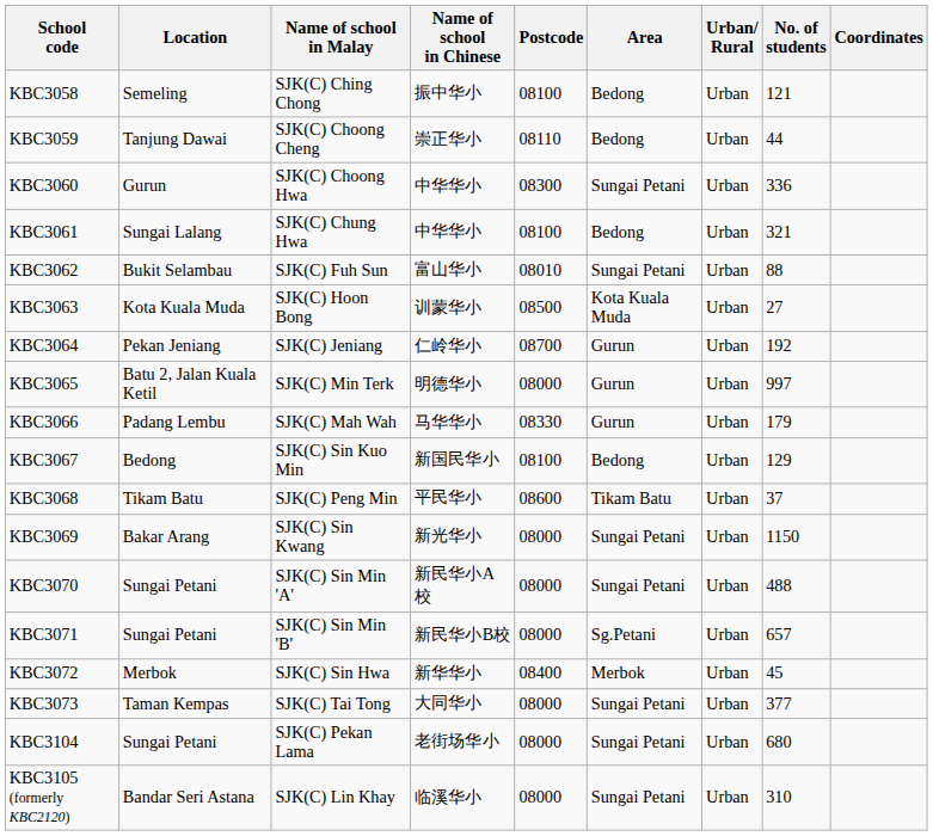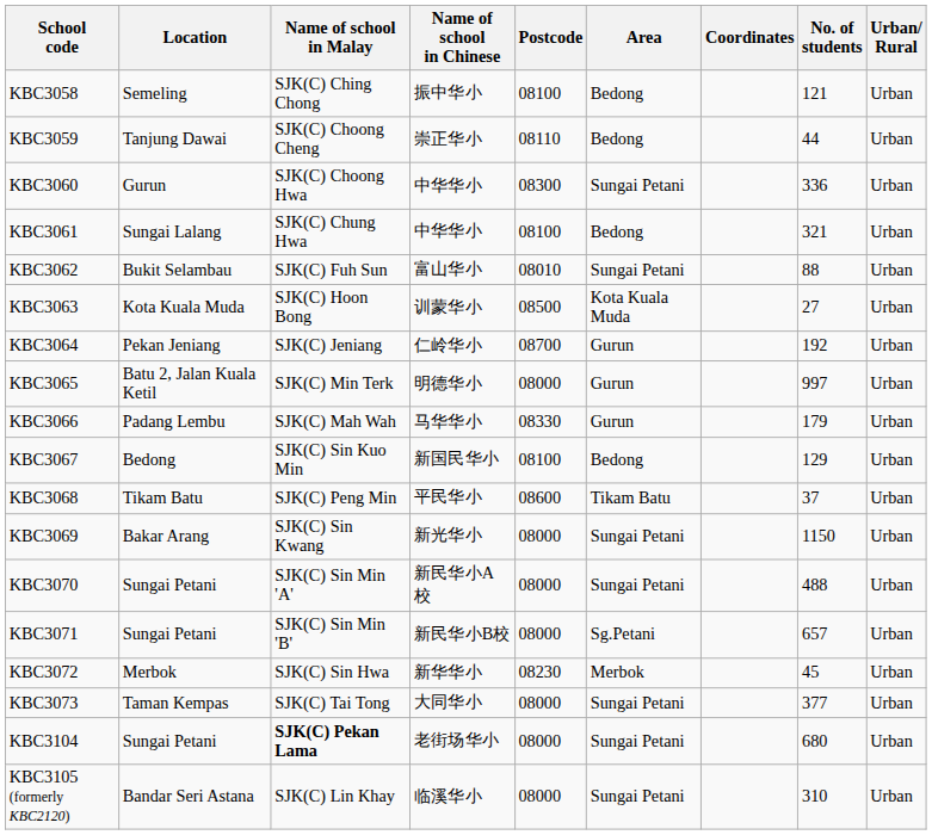 <table class="wikitable sortable">
 <tr>
 <th>School<br>code</th>
 <th>Location</th>
 <th>Name of school<br>in Malay</th>
 <th>Name of school<br>in Chinese</th>
 <th>Postcode</th>
 <th>Area</th>
+<th>Coordinates</th>
+<th>No. of<br>students</th>
 <th>Urban/<br>Rural</th>
-<th>No. of<br>students</th>
-<th>Coordinates</th>
 </tr>
 <tr>
 <td>KBC3058</td>
 <td>Semeling</td>
 <td>SJK(C) Ching Chong</td>
 <td>振中华小</td>
 <td>08100</td>
 <td>Bedong</td>
+<td></td>
+<td>121</td>
 <td>Urban</td>
-<td>121</td>
-<td></td>
 </tr>
 <tr>
 <td>KBC3059</td>
 <td>Tanjung Dawai</td>
 <td>SJK(C) Choong Cheng</td>
 <td>崇正华小</td>
 <td>08110</td>
 <td>Bedong</td>
+<td></td>
+<td>44</td>
 <td>Urban</td>
-<td>44</td>
-<td></td>
 </tr>
 <tr>
 <td>KBC3060</td>
 <td>Gurun</td>
 <td>SJK(C) Choong Hwa</td>
 <td>中华华小</td>
 <td>08300</td>
 <td>Sungai Petani</td>
+<td></td>
+<td>336</td>
 <td>Urban</td>
-<td>336</td>
-<td></td>
 </tr>
 <tr>
 <td>KBC3061</td>
 <td>Sungai Lalang</td>
 <td>SJK(C) Chung Hwa</td>
 <td>中华华小</td>
 <td>08100</td>
 <td>Bedong</td>
+<td></td>
+<td>321</td>
 <td>Urban</td>
-<td>321</td>
-<td></td>
 </tr>
 <tr>
 <td>KBC3062</td>
 <td>Bukit Selambau</td>
 <td>SJK(C) Fuh Sun</td>
 <td>富山华小</td>
 <td>08010</td>
 <td>Sungai Petani</td>
+<td></td>
+<td>88</td>
 <td>Urban</td>
-<td>88</td>
-<td></td>
 </tr>
 <tr>
 <td>KBC3063</td>
 <td>Kota Kuala Muda</td>
 <td>SJK(C) Hoon Bong</td>
 <td>训蒙华小</td>
 <td>08500</td>
 <td>Kota Kuala Muda</td>
+<td></td>
+<td>27</td>
 <td>Urban</td>
-<td>27</td>
-<td></td>
 </tr>
 <tr>
 <td>KBC3064</td>
 <td>Pekan Jeniang</td>
 <td>SJK(C) Jeniang</td>
 <td>仁岭华小</td>
 <td>08700</td>
 <td>Gurun</td>
+<td></td>
+<td>192</td>
 <td>Urban</td>
-<td>192</td>
-<td></td>
 </tr>
 <tr>
 <td>KBC3065</td>
 <td>Batu 2, Jalan Kuala Ketil</td>
 <td>SJK(C) Min Terk</td>
 <td>明德华小</td>
 <td>08000</td>
 <td>Gurun</td>
+<td></td>
+<td>997</td>
 <td>Urban</td>
-<td>997</td>
-<td></td>
 </tr>
 <tr>
 <td>KBC3066</td>
 <td>Padang Lembu</td>
 <td>SJK(C) Mah Wah</td>
 <td>马华华小</td>
 <td>08330</td>
 <td>Gurun</td>
+<td></td>
+<td>179</td>
 <td>Urban</td>
-<td>179</td>
-<td></td>
 </tr>
 <tr>
 <td>KBC3067</td>
 <td>Bedong</td>
 <td>SJK(C) Sin Kuo Min</td>
 <td>新国民华小</td>
 <td>08100</td>
 <td>Bedong</td>
+<td></td>
+<td>129</td>
 <td>Urban</td>
-<td>129</td>
-<td></td>
 </tr>
 <tr>
 <td>KBC3068</td>
 <td>Tikam Batu</td>
 <td>SJK(C) Peng Min</td>
 <td>平民华小</td>
 <td>08600</td>
 <td>Tikam Batu</td>
+<td></td>
+<td>37</td>
 <td>Urban</td>
-<td>37</td>
-<td></td>
 </tr>
 <tr>
 <td>KBC3069</td>
 <td>Bakar Arang</td>
 <td>SJK(C) Sin Kwang</td>
 <td>新光华小</td>
 <td>08000</td>
 <td>Sungai Petani</td>
+<td></td>
+<td>1150</td>
 <td>Urban</td>
-<td>1150</td>
-<td></td>
 </tr>
 <tr>
 <td>KBC3070</td>
 <td>Sungai Petani</td>
 <td>SJK(C) Sin Min 'A'</td>
 <td>新民华小A校</td>
 <td>08000</td>
 <td>Sungai Petani</td>
+<td></td>
+<td>488</td>
 <td>Urban</td>
-<td>488</td>
-<td></td>
 </tr>
 <tr>
 <td>KBC3071</td>
 <td>Sungai Petani</td>
 <td>SJK(C) Sin Min 'B'</td>
 <td>新民华小B校</td>
 <td>08000</td>
 <td>Sg.Petani</td>
+<td></td>
+<td>657</td>
 <td>Urban</td>
-<td>657</td>
-<td></td>
 </tr>
 <tr>
 <td>KBC3072</td>
 <td>Merbok</td>
 <td>SJK(C) Sin Hwa</td>
 <td>新华华小</td>
-<td>08400</td>
+<td>08230</td>
 <td>Merbok</td>
+<td></td>
+<td>45</td>
 <td>Urban</td>
-<td>45</td>
-<td></td>
 </tr>
 <tr>
 <td>KBC3073</td>
 <td>Taman Kempas</td>
 <td>SJK(C) Tai Tong</td>
 <td>大同华小</td>
 <td>08000</td>
 <td>Sungai Petani</td>
+<td></td>
+<td>377</td>
 <td>Urban</td>
-<td>377</td>
-<td></td>
 </tr>
 <tr>
 <td>KBC3104</td>
 <td>Sungai Petani</td>
-<td>SJK(C) Pekan Lama</td>
+<td><strong>SJK(C) Pekan Lama</strong></td>
 <td>老街场华小</td>
 <td>08000</td>
 <td>Sungai Petani</td>
+<td></td>
+<td>680</td>
 <td>Urban</td>
-<td>680</td>
-<td></td>
 </tr>
 <tr>
 <td>KBC3105<br><small>(formerly <em>KBC2120</em>)</small></td>
 <td>Bandar Seri Astana</td>
 <td>SJK(C) Lin Khay</td>
 <td>临溪华小</td>
 <td>08000</td>
 <td>Sungai Petani</td>
+<td></td>
+<td>310</td>
 <td>Urban</td>
-<td>310</td>
-<td></td>
 </tr>
 </table>
